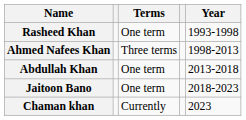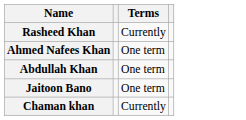 <table class="wikitable">
 <tr>
 <th>Name</th>
 <th></th>
 <th>Terms</th>
 <th></th>
-<th>Year</th>
 </tr>
 <tr>
 <th>Rasheed Khan</th>
 <td></td>
-<td>One term</td>
+<td>Currently</td>
 <td></td>
-<td>1993-1998</td>
 </tr>
 <tr>
 <th>Ahmed Nafees Khan</th>
 <td></td>
-<td>Three terms</td>
+<td>One term</td>
 <td></td>
-<td>1998-2013</td>
 </tr>
 <tr>
 <th>Abdullah Khan</th>
 <td></td>
 <td>One term</td>
 <td></td>
-<td>2013-2018</td>
 </tr>
 <tr>
 <th>Jaitoon Bano</th>
 <td></td>
 <td>One term</td>
 <td></td>
-<td>2018-2023</td>
 </tr>
 <tr>
 <th>Chaman khan</th>
 <td></td>
 <td>Currently</td>
 <td></td>
-<td>2023</td>
 </tr>
 </table>
